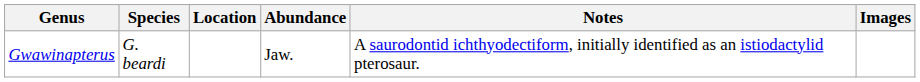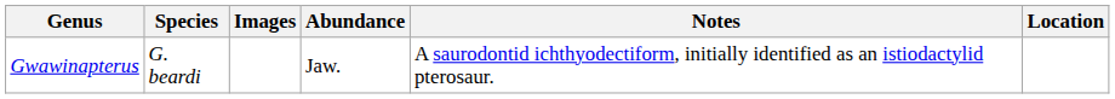 <table class="wikitable" style="background:white">
 <tr>
 <th>Genus</th>
 <th>Species</th>
-<th>Location</th>
+<th>Images</th>
 <th>Abundance</th>
 <th>Notes</th>
-<th>Images</th>
+<th>Location</th>
 </tr>
 <tr>
 <td><em><a href='#'>Gwawinapterus</a></em></td>
 <td><em>G. beardi</em></td>
 <td></td>
 <td>Jaw.</td>
 <td>A <a href='#'>saurodontid ichthyodectiform</a>, initially identified as an <a href='#'>istiodactylid</a> pterosaur.</td>
 <td></td>
 </tr>
 </table>
